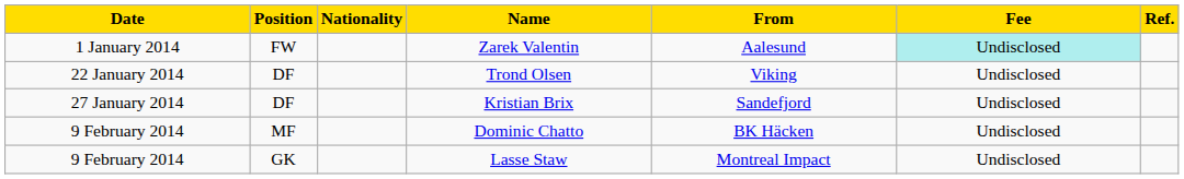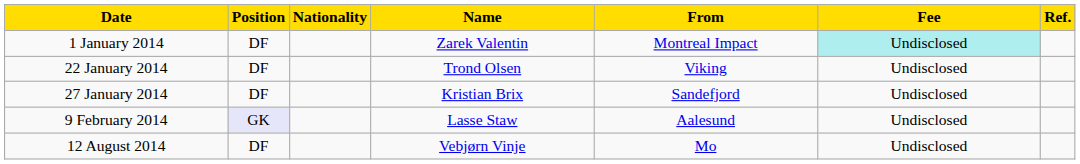 <table class="wikitable"  style="text-align:center; font-size:90%; ">
 <tr>
 <th style="background:#FFDD00; color:black; width:200px;">Date</th>
 <th style="background:#FFDD00; color:black; width:50px;">Position</th>
 <th style="background:#FFDD00; color:black; width:50px;">Nationality</th>
 <th style="background:#FFDD00; color:black; width:200px;">Name</th>
 <th style="background:#FFDD00; color:black; width:200px;">From</th>
 <th style="background:#FFDD00; color:black; width:200px;">Fee</th>
 <th style="background:#FFDD00; color:black; width:25px;">Ref.</th>
 </tr>
 <tr>
 <td>1 January 2014</td>
-<td>FW</td>
+<td>DF</td>
 <td></td>
 <td><a href='#'>Zarek Valentin</a></td>
-<td><a href='#'>Aalesund</a></td>
+<td><a href='#'>Montreal Impact</a></td>
 <td style="background: paleturquoise;">Undisclosed</td>
 <td></td>
 </tr>
 <tr>
 <td>22 January 2014</td>
 <td>DF</td>
 <td></td>
 <td><a href='#'>Trond Olsen</a></td>
 <td><a href='#'>Viking</a></td>
 <td>Undisclosed</td>
 <td></td>
 </tr>
 <tr>
 <td>27 January 2014</td>
 <td>DF</td>
 <td></td>
 <td><a href='#'>Kristian Brix</a></td>
 <td><a href='#'>Sandefjord</a></td>
 <td>Undisclosed</td>
 <td></td>
 </tr>
 <tr>
 <td>9 February 2014</td>
-<td>MF</td>
+<td style="background: lavender;">GK</td>
 <td></td>
-<td><a href='#'>Dominic Chatto</a></td>
-<td><a href='#'>BK Häcken</a></td>
+<td><a href='#'>Lasse Staw</a></td>
+<td><a href='#'>Aalesund</a></td>
 <td>Undisclosed</td>
 <td></td>
 </tr>
 <tr>
-<td>9 February 2014</td>
-<td>GK</td>
+<td>12 August 2014</td>
+<td>DF</td>
 <td></td>
-<td><a href='#'>Lasse Staw</a></td>
-<td><a href='#'>Montreal Impact</a></td>
+<td><a href='#'>Vebjørn Vinje</a></td>
+<td><a href='#'>Mo</a></td>
 <td>Undisclosed</td>
 <td></td>
 </tr>
 </table>
